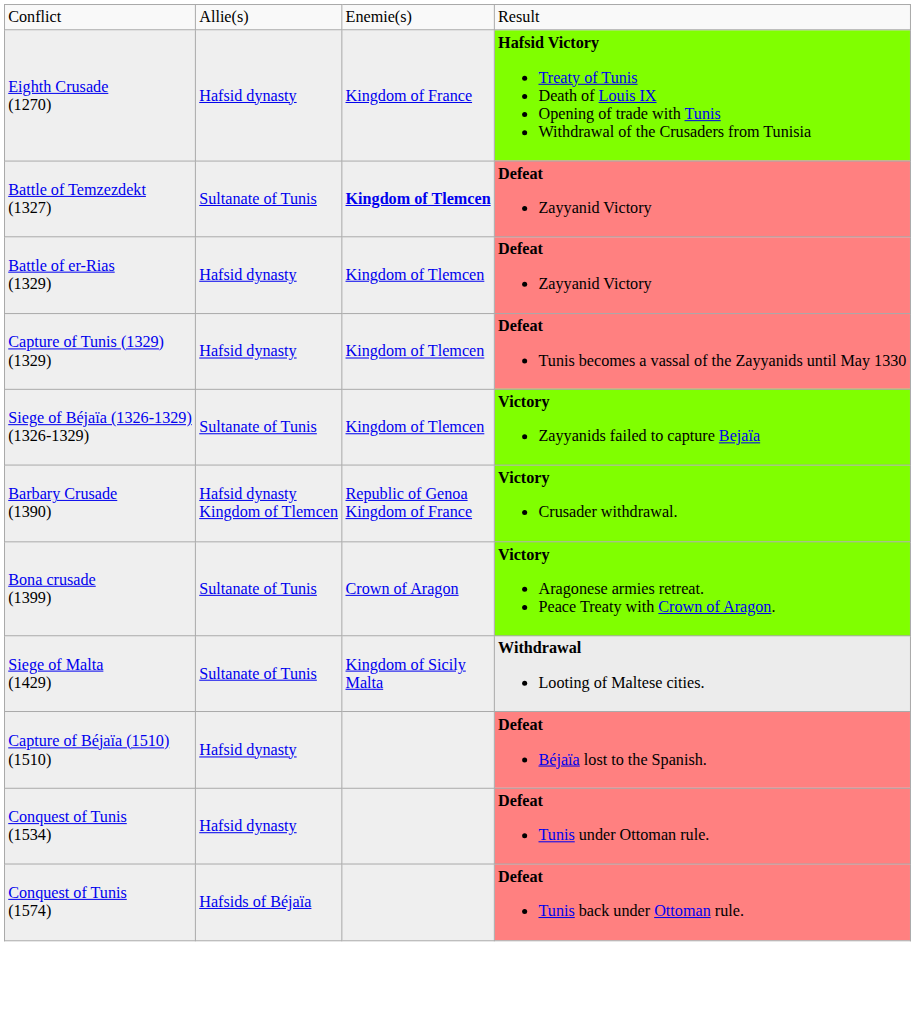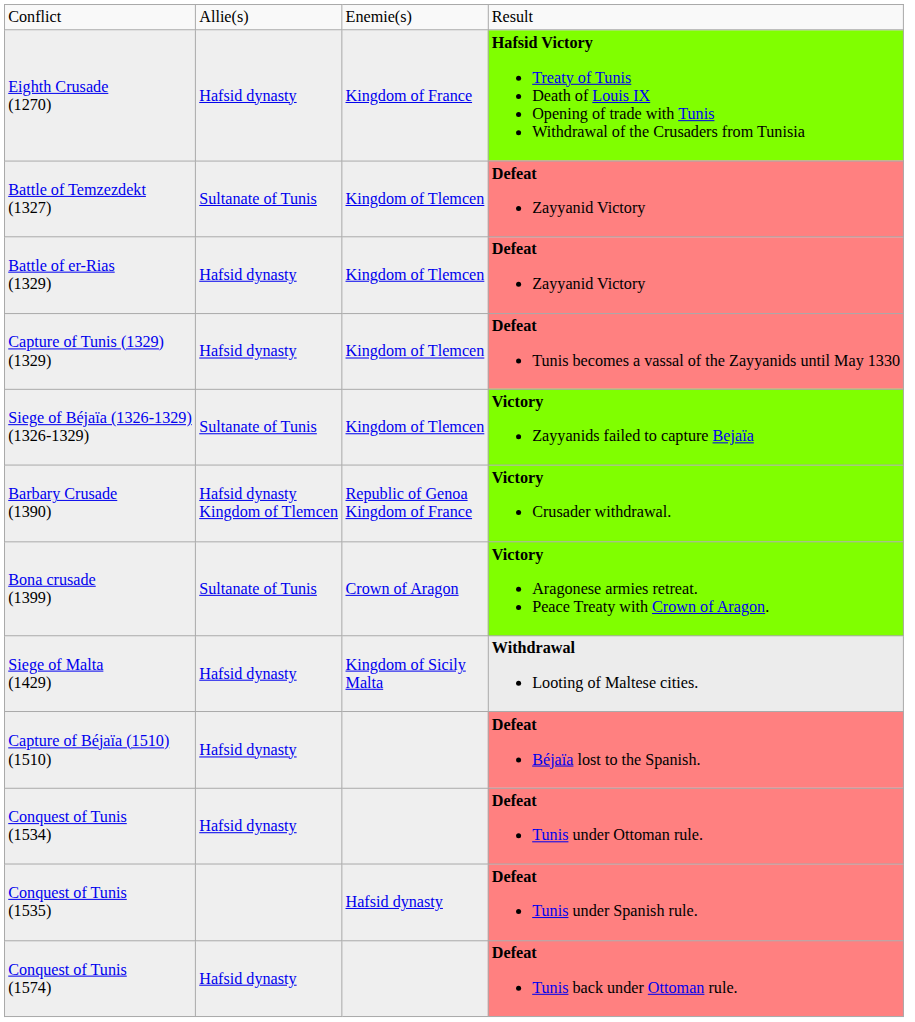 <table class="wikitable">
 <tr>
 <td>Conflict</td>
 <td>Allie(s)</td>
 <td>Enemie(s)</td>
 <td>Result</td>
 </tr>
 <tr>
 <td style="background:#efefef"><a href='#'>Eighth Crusade</a><br>(1270)</td>
 <td style="background:#efefef"><a href='#'>Hafsid dynasty</a></td>
 <td style="background:#efefef"> <a href='#'>Kingdom of France</a></td>
 <td style="background:#80FF00"><strong>Hafsid Victory</strong><br><ul><li><a href='#'>Treaty of Tunis</a></li><li>Death of <a href='#'>Louis IX</a></li><li>Opening of trade with <a href='#'>Tunis</a></li><li>Withdrawal of the Crusaders from Tunisia</li></ul></td>
 </tr>
 <tr>
 <td style="background:#efefef"><a href='#'>Battle of Temzezdekt</a><br>(1327)</td>
 <td style="background:#efefef"><a href='#'>Sultanate of Tunis</a></td>
-<td style="background:#efefef"><strong><a href='#'>Kingdom of Tlemcen</a></strong></td>
+<td style="background:#efefef"><a href='#'>Kingdom of Tlemcen</a></td>
 <td style="background:#FF8080"><strong>Defeat</strong><br><ul><li>Zayyanid Victory</li></ul></td>
 </tr>
 <tr>
 <td style="background:#efefef"><a href='#'>Battle of er-Rias</a><br>(1329)</td>
 <td style="background:#efefef"><a href='#'>Hafsid dynasty</a></td>
 <td style="background:#efefef"><a href='#'>Kingdom of Tlemcen</a></td>
 <td style="background:#FF8080"><strong>Defeat</strong><br><ul><li>Zayyanid Victory</li></ul></td>
 </tr>
 <tr>
 <td style="background:#efefef"><a href='#'>Capture of Tunis (1329)</a><br>(1329)</td>
 <td style="background:#efefef"><a href='#'>Hafsid dynasty</a></td>
 <td style="background:#efefef"><a href='#'>Kingdom of Tlemcen</a></td>
 <td style="background:#FF8080"><strong>Defeat</strong><br><ul><li>Tunis becomes a vassal of the Zayyanids until May 1330</li></ul></td>
 </tr>
 <tr>
 <td style="background:#efefef"><a href='#'>Siege of Béjaïa (1326-1329)</a><br>(1326-1329)</td>
 <td style="background:#efefef"><a href='#'>Sultanate of Tunis</a></td>
 <td style="background:#efefef"><a href='#'>Kingdom of Tlemcen</a></td>
 <td style="background:#80FF00"><strong>Victory</strong><br><ul><li>Zayyanids failed to capture <a href='#'>Bejaïa</a></li></ul></td>
 </tr>
 <tr>
 <td style="background:#efefef"><a href='#'>Barbary Crusade</a><br>(1390)</td>
 <td style="background:#efefef"><a href='#'>Hafsid dynasty</a><br><a href='#'>Kingdom of Tlemcen</a></td>
 <td style="background:#efefef"> <a href='#'>Republic of Genoa</a><br> <a href='#'>Kingdom of France</a></td>
 <td style="background:#80FF00"><strong>Victory</strong><br><ul><li>Crusader withdrawal.</li></ul></td>
 </tr>
 <tr>
 <td style="background:#efefef"><a href='#'>Bona crusade</a><br>(1399)</td>
 <td style="background:#efefef"><a href='#'>Sultanate of Tunis</a></td>
 <td style="background:#efefef"> <a href='#'>Crown of Aragon</a></td>
 <td style="background:#80FF00"><strong>Victory</strong><br><ul><li>Aragonese armies retreat.</li><li>Peace Treaty with <a href='#'>Crown of Aragon</a>.</li></ul></td>
 </tr>
 <tr>
 <td style="background:#efefef"><a href='#'>Siege of Malta</a><br>(1429)</td>
-<td style="background:#efefef"><a href='#'>Sultanate of Tunis</a></td>
+<td style="background:#efefef"><a href='#'>Hafsid dynasty</a></td>
 <td style="background:#efefef"> <a href='#'>Kingdom of Sicily</a><br> <a href='#'>Malta</a></td>
 <td style="background:#ECECEC"><strong>Withdrawal</strong><br><ul><li>Looting of Maltese cities.</li></ul></td>
 </tr>
 <tr>
 <td style="background:#efefef"><a href='#'>Capture of Béjaïa (1510)</a><br>(1510)</td>
 <td style="background:#efefef"><a href='#'>Hafsid dynasty</a></td>
 <td style="background:#efefef"><br></td>
 <td style="background:#FF8080"><strong>Defeat</strong><br><ul><li><a href='#'>Béjaïa</a> lost to the Spanish.</li></ul></td>
 </tr>
 <tr>
 <td style="background:#efefef"><a href='#'>Conquest of Tunis</a><br>(1534)</td>
 <td style="background:#efefef"><a href='#'>Hafsid dynasty</a></td>
 <td style="background:#efefef"></td>
 <td style="background:#FF8080"><strong>Defeat</strong><br><ul><li><a href='#'>Tunis</a> under Ottoman rule.</li></ul></td>
 </tr>
 <tr>
+<td style="background:#efefef"><a href='#'>Conquest of Tunis</a><br>(1535)</td>
+<td style="background:#efefef"></td>
+<td style="background:#efefef"><a href='#'>Hafsid dynasty</a><br></td>
+<td style="background:#FF8080"><strong>Defeat</strong><br><ul><li><a href='#'>Tunis</a> under Spanish rule.</li></ul></td>
+</tr>
+<tr>
 <td style="background:#efefef"><a href='#'>Conquest of Tunis</a><br>(1574)</td>
-<td style="background:#efefef"><a href='#'>Hafsids of Béjaïa</a></td>
+<td style="background:#efefef"><a href='#'>Hafsid dynasty</a><br></td>
 <td style="background:#efefef"></td>
 <td style="background:#FF8080"><strong>Defeat</strong><br><ul><li><a href='#'>Tunis</a> back under <a href='#'>Ottoman</a> rule.</li></ul></td>
 </tr>
 </table>
